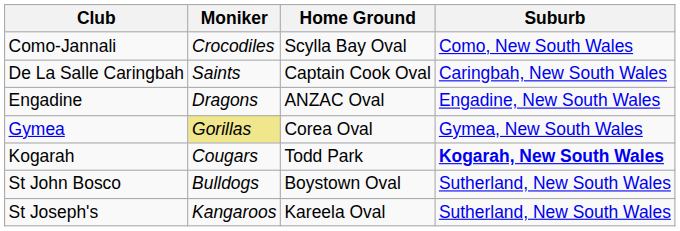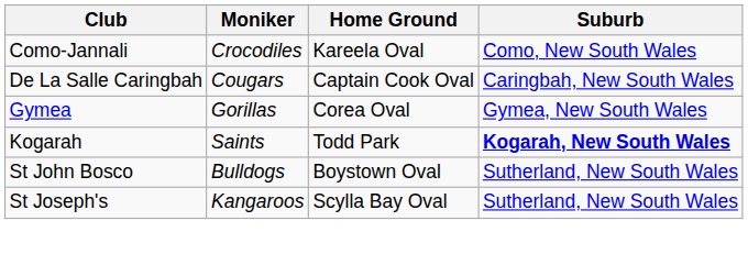 <table class="wikitable">
 <tr>
 <th>Club</th>
 <th>Moniker</th>
 <th>Home Ground</th>
 <th>Suburb</th>
 </tr>
 <tr>
 <td> Como-Jannali</td>
 <td><em>Crocodiles</em></td>
-<td>Scylla Bay Oval</td>
+<td>Kareela Oval</td>
 <td><a href='#'>Como, New South Wales</a></td>
 </tr>
 <tr>
 <td> De La Salle Caringbah</td>
-<td><em>Saints</em></td>
+<td><em>Cougars</em></td>
 <td>Captain Cook Oval</td>
 <td><a href='#'>Caringbah, New South Wales</a></td>
 </tr>
 <tr>
-<td> Engadine</td>
-<td><em>Dragons</em></td>
-<td>ANZAC Oval</td>
-<td><a href='#'>Engadine, New South Wales</a></td>
-</tr>
-<tr>
 <td> <a href='#'>Gymea</a></td>
-<td style="background: khaki;"><em>Gorillas</em></td>
+<td><em>Gorillas</em></td>
 <td>Corea Oval</td>
 <td><a href='#'>Gymea, New South Wales</a></td>
 </tr>
 <tr>
 <td> Kogarah</td>
-<td><em>Cougars</em></td>
+<td><em>Saints</em></td>
 <td>Todd Park</td>
 <td><strong><a href='#'>Kogarah, New South Wales</a></strong></td>
 </tr>
 <tr>
 <td> St John Bosco</td>
 <td><em>Bulldogs</em></td>
 <td>Boystown Oval</td>
 <td><a href='#'>Sutherland, New South Wales</a></td>
 </tr>
 <tr>
 <td> St Joseph's</td>
 <td><em>Kangaroos</em></td>
-<td>Kareela Oval</td>
+<td>Scylla Bay Oval</td>
 <td><a href='#'>Sutherland, New South Wales</a></td>
 </tr>
 </table>
